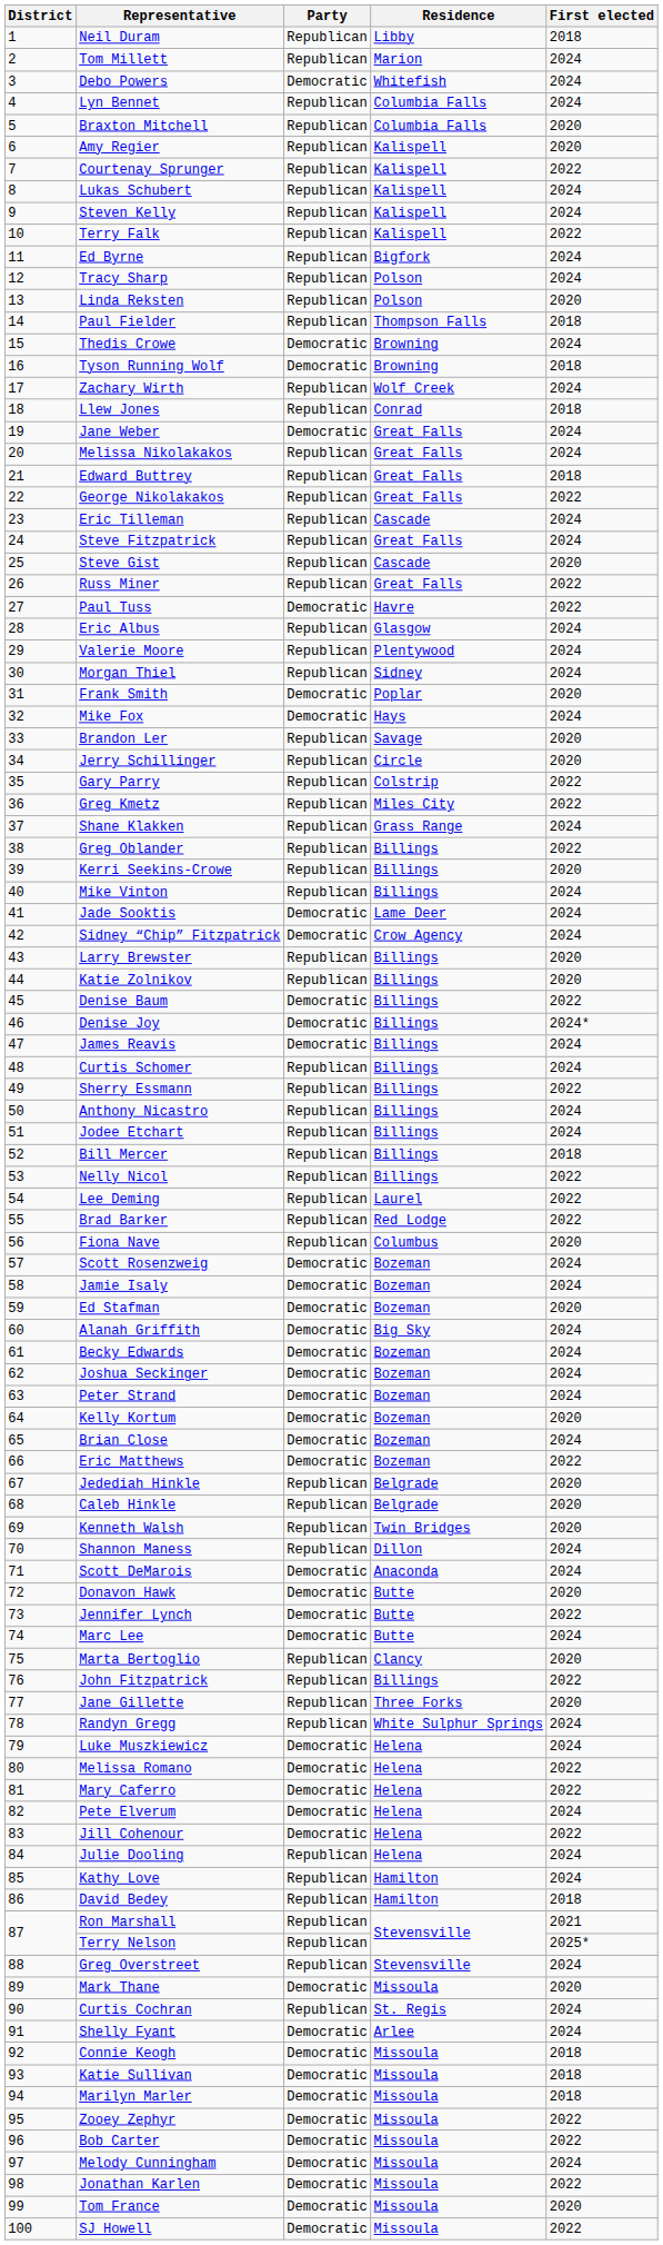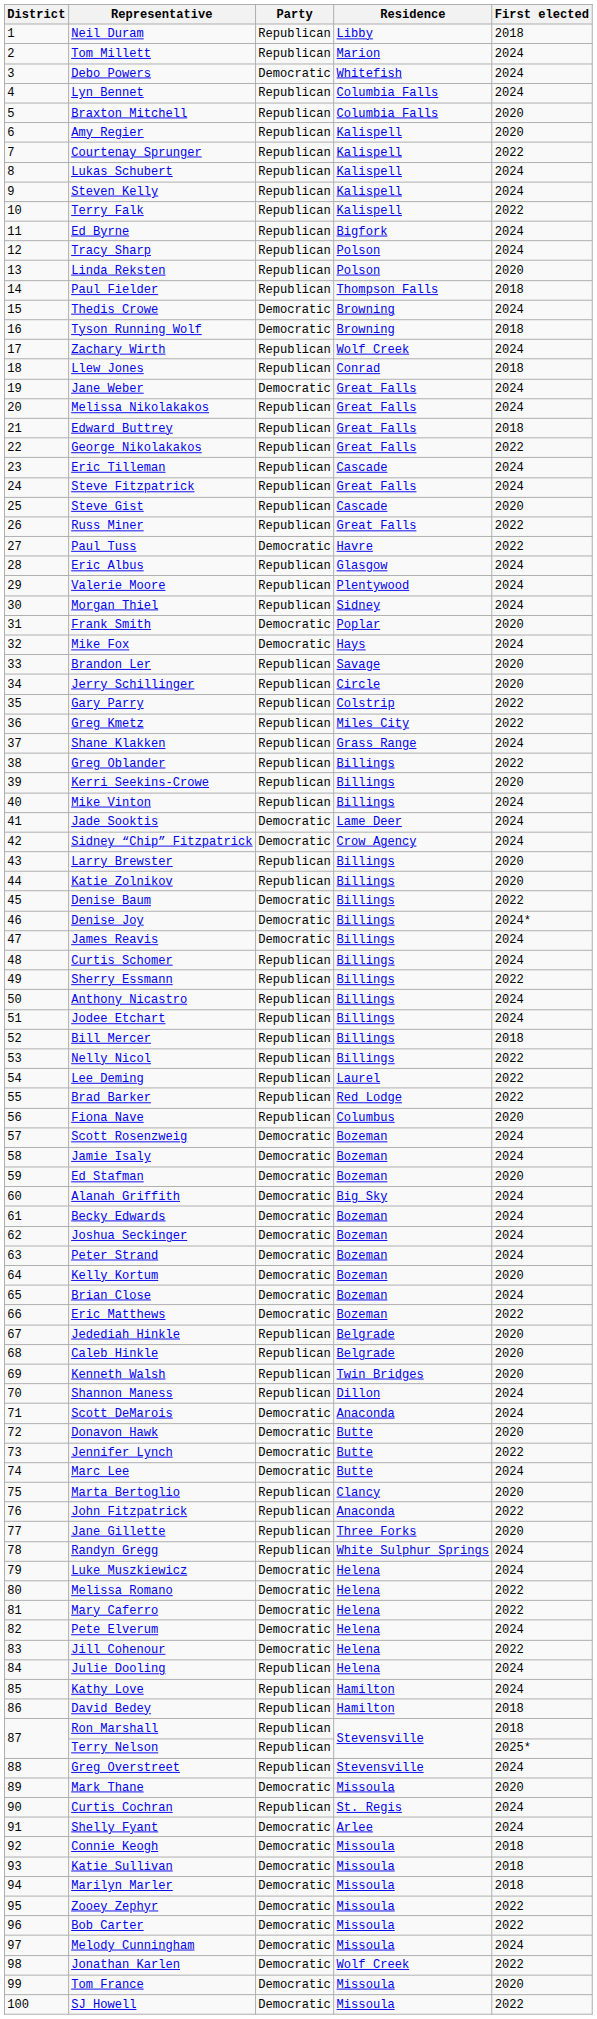 <table class="wikitable sortable">
 <tr>
 <th>District</th>
 <th>Representative</th>
 <th>Party</th>
 <th>Residence</th>
 <th>First elected</th>
 </tr>
 <tr>
 <td>1</td>
 <td><a href='#'>Neil Duram</a></td>
 <td>Republican</td>
 <td><a href='#'>Libby</a></td>
 <td>2018</td>
 </tr>
 <tr>
 <td>2</td>
 <td><a href='#'>Tom Millett</a></td>
 <td>Republican</td>
 <td><a href='#'>Marion</a></td>
 <td>2024</td>
 </tr>
 <tr>
 <td>3</td>
 <td><a href='#'>Debo Powers</a></td>
 <td>Democratic</td>
 <td><a href='#'>Whitefish</a></td>
 <td>2024</td>
 </tr>
 <tr>
 <td>4</td>
 <td><a href='#'>Lyn Bennet</a></td>
 <td>Republican</td>
 <td><a href='#'>Columbia Falls</a></td>
 <td>2024</td>
 </tr>
 <tr>
 <td>5</td>
 <td><a href='#'>Braxton Mitchell</a></td>
 <td>Republican</td>
 <td><a href='#'>Columbia Falls</a></td>
 <td>2020</td>
 </tr>
 <tr>
 <td>6</td>
 <td><a href='#'>Amy Regier</a></td>
 <td>Republican</td>
 <td><a href='#'>Kalispell</a></td>
 <td>2020</td>
 </tr>
 <tr>
 <td>7</td>
 <td><a href='#'>Courtenay Sprunger</a></td>
 <td>Republican</td>
 <td><a href='#'>Kalispell</a></td>
 <td>2022</td>
 </tr>
 <tr>
 <td>8</td>
 <td><a href='#'>Lukas Schubert</a></td>
 <td>Republican</td>
 <td><a href='#'>Kalispell</a></td>
 <td>2024</td>
 </tr>
 <tr>
 <td>9</td>
 <td><a href='#'>Steven Kelly</a></td>
 <td>Republican</td>
 <td><a href='#'>Kalispell</a></td>
 <td>2024</td>
 </tr>
 <tr>
 <td>10</td>
 <td><a href='#'>Terry Falk</a></td>
 <td>Republican</td>
 <td><a href='#'>Kalispell</a></td>
 <td>2022</td>
 </tr>
 <tr>
 <td>11</td>
 <td><a href='#'>Ed Byrne</a></td>
 <td>Republican</td>
 <td><a href='#'>Bigfork</a></td>
 <td>2024</td>
 </tr>
 <tr>
 <td>12</td>
 <td><a href='#'>Tracy Sharp</a></td>
 <td>Republican</td>
 <td><a href='#'>Polson</a></td>
 <td>2024</td>
 </tr>
 <tr>
 <td>13</td>
 <td><a href='#'>Linda Reksten</a></td>
 <td>Republican</td>
 <td><a href='#'>Polson</a></td>
 <td>2020</td>
 </tr>
 <tr>
 <td>14</td>
 <td><a href='#'>Paul Fielder</a></td>
 <td>Republican</td>
 <td><a href='#'>Thompson Falls</a></td>
 <td>2018</td>
 </tr>
 <tr>
 <td>15</td>
 <td><a href='#'>Thedis Crowe</a></td>
 <td>Democratic</td>
 <td><a href='#'>Browning</a></td>
 <td>2024</td>
 </tr>
 <tr>
 <td>16</td>
 <td><a href='#'>Tyson Running Wolf</a></td>
 <td>Democratic</td>
 <td><a href='#'>Browning</a></td>
 <td>2018</td>
 </tr>
 <tr>
 <td>17</td>
 <td><a href='#'>Zachary Wirth</a></td>
 <td>Republican</td>
 <td><a href='#'>Wolf Creek</a></td>
 <td>2024</td>
 </tr>
 <tr>
 <td>18</td>
 <td><a href='#'>Llew Jones</a></td>
 <td>Republican</td>
 <td><a href='#'>Conrad</a></td>
 <td>2018</td>
 </tr>
 <tr>
 <td>19</td>
 <td><a href='#'>Jane Weber</a></td>
 <td>Democratic</td>
 <td><a href='#'>Great Falls</a></td>
 <td>2024</td>
 </tr>
 <tr>
 <td>20</td>
 <td><a href='#'>Melissa Nikolakakos</a></td>
 <td>Republican</td>
 <td><a href='#'>Great Falls</a></td>
 <td>2024</td>
 </tr>
 <tr>
 <td>21</td>
 <td><a href='#'>Edward Buttrey</a></td>
 <td>Republican</td>
 <td><a href='#'>Great Falls</a></td>
 <td>2018</td>
 </tr>
 <tr>
 <td>22</td>
 <td><a href='#'>George Nikolakakos</a></td>
 <td>Republican</td>
 <td><a href='#'>Great Falls</a></td>
 <td>2022</td>
 </tr>
 <tr>
 <td>23</td>
 <td><a href='#'>Eric Tilleman</a></td>
 <td>Republican</td>
 <td><a href='#'>Cascade</a></td>
 <td>2024</td>
 </tr>
 <tr>
 <td>24</td>
 <td><a href='#'>Steve Fitzpatrick</a></td>
 <td>Republican</td>
 <td><a href='#'>Great Falls</a></td>
 <td>2024</td>
 </tr>
 <tr>
 <td>25</td>
 <td><a href='#'>Steve Gist</a></td>
 <td>Republican</td>
 <td><a href='#'>Cascade</a></td>
 <td>2020</td>
 </tr>
 <tr>
 <td>26</td>
 <td><a href='#'>Russ Miner</a></td>
 <td>Republican</td>
 <td><a href='#'>Great Falls</a></td>
 <td>2022</td>
 </tr>
 <tr>
 <td>27</td>
 <td><a href='#'>Paul Tuss</a></td>
 <td>Democratic</td>
 <td><a href='#'>Havre</a></td>
 <td>2022</td>
 </tr>
 <tr>
 <td>28</td>
 <td><a href='#'>Eric Albus</a></td>
 <td>Republican</td>
 <td><a href='#'>Glasgow</a></td>
 <td>2024</td>
 </tr>
 <tr>
 <td>29</td>
 <td><a href='#'>Valerie Moore</a></td>
 <td>Republican</td>
 <td><a href='#'>Plentywood</a></td>
 <td>2024</td>
 </tr>
 <tr>
 <td>30</td>
 <td><a href='#'>Morgan Thiel</a></td>
 <td>Republican</td>
 <td><a href='#'>Sidney</a></td>
 <td>2024</td>
 </tr>
 <tr>
 <td>31</td>
 <td><a href='#'>Frank Smith</a></td>
 <td>Democratic</td>
 <td><a href='#'>Poplar</a></td>
 <td>2020</td>
 </tr>
 <tr>
 <td>32</td>
 <td><a href='#'>Mike Fox</a></td>
 <td>Democratic</td>
 <td><a href='#'>Hays</a></td>
 <td>2024</td>
 </tr>
 <tr>
 <td>33</td>
 <td><a href='#'>Brandon Ler</a></td>
 <td>Republican</td>
 <td><a href='#'>Savage</a></td>
 <td>2020</td>
 </tr>
 <tr>
 <td>34</td>
 <td><a href='#'>Jerry Schillinger</a></td>
 <td>Republican</td>
 <td><a href='#'>Circle</a></td>
 <td>2020</td>
 </tr>
 <tr>
 <td>35</td>
 <td><a href='#'>Gary Parry</a></td>
 <td>Republican</td>
 <td><a href='#'>Colstrip</a></td>
 <td>2022</td>
 </tr>
 <tr>
 <td>36</td>
 <td><a href='#'>Greg Kmetz</a></td>
 <td>Republican</td>
 <td><a href='#'>Miles City</a></td>
 <td>2022</td>
 </tr>
 <tr>
 <td>37</td>
 <td><a href='#'>Shane Klakken</a></td>
 <td>Republican</td>
 <td><a href='#'>Grass Range</a></td>
 <td>2024</td>
 </tr>
 <tr>
 <td>38</td>
 <td><a href='#'>Greg Oblander</a></td>
 <td>Republican</td>
 <td><a href='#'>Billings</a></td>
 <td>2022</td>
 </tr>
 <tr>
 <td>39</td>
 <td><a href='#'>Kerri Seekins-Crowe</a></td>
 <td>Republican</td>
 <td><a href='#'>Billings</a></td>
 <td>2020</td>
 </tr>
 <tr>
 <td>40</td>
 <td><a href='#'>Mike Vinton</a></td>
 <td>Republican</td>
 <td><a href='#'>Billings</a></td>
 <td>2024</td>
 </tr>
 <tr>
 <td>41</td>
 <td><a href='#'>Jade Sooktis</a></td>
 <td>Democratic</td>
 <td><a href='#'>Lame Deer</a></td>
 <td>2024</td>
 </tr>
 <tr>
 <td>42</td>
 <td><a href='#'>Sidney “Chip” Fitzpatrick</a></td>
 <td>Democratic</td>
 <td><a href='#'>Crow Agency</a></td>
 <td>2024</td>
 </tr>
 <tr>
 <td>43</td>
 <td><a href='#'>Larry Brewster</a></td>
 <td>Republican</td>
 <td><a href='#'>Billings</a></td>
 <td>2020</td>
 </tr>
 <tr>
 <td>44</td>
 <td><a href='#'>Katie Zolnikov</a></td>
 <td>Republican</td>
 <td><a href='#'>Billings</a></td>
 <td>2020</td>
 </tr>
 <tr>
 <td>45</td>
 <td><a href='#'>Denise Baum</a></td>
 <td>Democratic</td>
 <td><a href='#'>Billings</a></td>
 <td>2022</td>
 </tr>
 <tr>
 <td>46</td>
 <td><a href='#'>Denise Joy</a></td>
 <td>Democratic</td>
 <td><a href='#'>Billings</a></td>
 <td>2024*</td>
 </tr>
 <tr>
 <td>47</td>
 <td><a href='#'>James Reavis</a></td>
 <td>Democratic</td>
 <td><a href='#'>Billings</a></td>
 <td>2024</td>
 </tr>
 <tr>
 <td>48</td>
 <td><a href='#'>Curtis Schomer</a></td>
 <td>Republican</td>
 <td><a href='#'>Billings</a></td>
 <td>2024</td>
 </tr>
 <tr>
 <td>49</td>
 <td><a href='#'>Sherry Essmann</a></td>
 <td>Republican</td>
 <td><a href='#'>Billings</a></td>
 <td>2022</td>
 </tr>
 <tr>
 <td>50</td>
 <td><a href='#'>Anthony Nicastro</a></td>
 <td>Republican</td>
 <td><a href='#'>Billings</a></td>
 <td>2024</td>
 </tr>
 <tr>
 <td>51</td>
 <td><a href='#'>Jodee Etchart</a></td>
 <td>Republican</td>
 <td><a href='#'>Billings</a></td>
 <td>2024</td>
 </tr>
 <tr>
 <td>52</td>
 <td><a href='#'>Bill Mercer</a></td>
 <td>Republican</td>
 <td><a href='#'>Billings</a></td>
 <td>2018</td>
 </tr>
 <tr>
 <td>53</td>
 <td><a href='#'>Nelly Nicol</a></td>
 <td>Republican</td>
 <td><a href='#'>Billings</a></td>
 <td>2022</td>
 </tr>
 <tr>
 <td>54</td>
 <td><a href='#'>Lee Deming</a></td>
 <td>Republican</td>
 <td><a href='#'>Laurel</a></td>
 <td>2022</td>
 </tr>
 <tr>
 <td>55</td>
 <td><a href='#'>Brad Barker</a></td>
 <td>Republican</td>
 <td><a href='#'>Red Lodge</a></td>
 <td>2022</td>
 </tr>
 <tr>
 <td>56</td>
 <td><a href='#'>Fiona Nave</a></td>
 <td>Republican</td>
 <td><a href='#'>Columbus</a></td>
 <td>2020</td>
 </tr>
 <tr>
 <td>57</td>
 <td><a href='#'>Scott Rosenzweig</a></td>
 <td>Democratic</td>
 <td><a href='#'>Bozeman</a></td>
 <td>2024</td>
 </tr>
 <tr>
 <td>58</td>
 <td><a href='#'>Jamie Isaly</a></td>
 <td>Democratic</td>
 <td><a href='#'>Bozeman</a></td>
 <td>2024</td>
 </tr>
 <tr>
 <td>59</td>
 <td><a href='#'>Ed Stafman</a></td>
 <td>Democratic</td>
 <td><a href='#'>Bozeman</a></td>
 <td>2020</td>
 </tr>
 <tr>
 <td>60</td>
 <td><a href='#'>Alanah Griffith</a></td>
 <td>Democratic</td>
 <td><a href='#'>Big Sky</a></td>
 <td>2024</td>
 </tr>
 <tr>
 <td>61</td>
 <td><a href='#'>Becky Edwards</a></td>
 <td>Democratic</td>
 <td><a href='#'>Bozeman</a></td>
 <td>2024</td>
 </tr>
 <tr>
 <td>62</td>
 <td><a href='#'>Joshua Seckinger</a></td>
 <td>Democratic</td>
 <td><a href='#'>Bozeman</a></td>
 <td>2024</td>
 </tr>
 <tr>
 <td>63</td>
 <td><a href='#'>Peter Strand</a></td>
 <td>Democratic</td>
 <td><a href='#'>Bozeman</a></td>
 <td>2024</td>
 </tr>
 <tr>
 <td>64</td>
 <td><a href='#'>Kelly Kortum</a></td>
 <td>Democratic</td>
 <td><a href='#'>Bozeman</a></td>
 <td>2020</td>
 </tr>
 <tr>
 <td>65</td>
 <td><a href='#'>Brian Close</a></td>
 <td>Democratic</td>
 <td><a href='#'>Bozeman</a></td>
 <td>2024</td>
 </tr>
 <tr>
 <td>66</td>
 <td><a href='#'>Eric Matthews</a></td>
 <td>Democratic</td>
 <td><a href='#'>Bozeman</a></td>
 <td>2022</td>
 </tr>
 <tr>
 <td>67</td>
 <td><a href='#'>Jedediah Hinkle</a></td>
 <td>Republican</td>
 <td><a href='#'>Belgrade</a></td>
 <td>2020</td>
 </tr>
 <tr>
 <td>68</td>
 <td><a href='#'>Caleb Hinkle</a></td>
 <td>Republican</td>
 <td><a href='#'>Belgrade</a></td>
 <td>2020</td>
 </tr>
 <tr>
 <td>69</td>
 <td><a href='#'>Kenneth Walsh</a></td>
 <td>Republican</td>
 <td><a href='#'>Twin Bridges</a></td>
 <td>2020</td>
 </tr>
 <tr>
 <td>70</td>
 <td><a href='#'>Shannon Maness</a></td>
 <td>Republican</td>
 <td><a href='#'>Dillon</a></td>
 <td>2024</td>
 </tr>
 <tr>
 <td>71</td>
 <td><a href='#'>Scott DeMarois</a></td>
 <td>Democratic</td>
 <td><a href='#'>Anaconda</a></td>
 <td>2024</td>
 </tr>
 <tr>
 <td>72</td>
 <td><a href='#'>Donavon Hawk</a></td>
 <td>Democratic</td>
 <td><a href='#'>Butte</a></td>
 <td>2020</td>
 </tr>
 <tr>
 <td>73</td>
 <td><a href='#'>Jennifer Lynch</a></td>
 <td>Democratic</td>
 <td><a href='#'>Butte</a></td>
 <td>2022</td>
 </tr>
 <tr>
 <td>74</td>
 <td><a href='#'>Marc Lee</a></td>
 <td>Democratic</td>
 <td><a href='#'>Butte</a></td>
 <td>2024</td>
 </tr>
 <tr>
 <td>75</td>
 <td><a href='#'>Marta Bertoglio</a></td>
 <td>Republican</td>
 <td><a href='#'>Clancy</a></td>
 <td>2020</td>
 </tr>
 <tr>
 <td>76</td>
 <td><a href='#'>John Fitzpatrick</a></td>
 <td>Republican</td>
-<td><a href='#'>Billings</a></td>
+<td><a href='#'>Anaconda</a></td>
 <td>2022</td>
 </tr>
 <tr>
 <td>77</td>
 <td><a href='#'>Jane Gillette</a></td>
 <td>Republican</td>
 <td><a href='#'>Three Forks</a></td>
 <td>2020</td>
 </tr>
 <tr>
 <td>78</td>
 <td><a href='#'>Randyn Gregg</a></td>
 <td>Republican</td>
 <td><a href='#'>White Sulphur Springs</a></td>
 <td>2024</td>
 </tr>
 <tr>
 <td>79</td>
 <td><a href='#'>Luke Muszkiewicz</a></td>
 <td>Democratic</td>
 <td><a href='#'>Helena</a></td>
 <td>2024</td>
 </tr>
 <tr>
 <td>80</td>
 <td><a href='#'>Melissa Romano</a></td>
 <td>Democratic</td>
 <td><a href='#'>Helena</a></td>
 <td>2022</td>
 </tr>
 <tr>
 <td>81</td>
 <td><a href='#'>Mary Caferro</a></td>
 <td>Democratic</td>
 <td><a href='#'>Helena</a></td>
 <td>2022</td>
 </tr>
 <tr>
 <td>82</td>
 <td><a href='#'>Pete Elverum</a></td>
 <td>Democratic</td>
 <td><a href='#'>Helena</a></td>
 <td>2024</td>
 </tr>
 <tr>
 <td>83</td>
 <td><a href='#'>Jill Cohenour</a></td>
 <td>Democratic</td>
 <td><a href='#'>Helena</a></td>
 <td>2022</td>
 </tr>
 <tr>
 <td>84</td>
 <td><a href='#'>Julie Dooling</a></td>
 <td>Republican</td>
 <td><a href='#'>Helena</a></td>
 <td>2024</td>
 </tr>
 <tr>
 <td>85</td>
 <td><a href='#'>Kathy Love</a></td>
 <td>Republican</td>
 <td><a href='#'>Hamilton</a></td>
 <td>2024</td>
 </tr>
 <tr>
 <td>86</td>
 <td><a href='#'>David Bedey</a></td>
 <td>Republican</td>
 <td><a href='#'>Hamilton</a></td>
 <td>2018</td>
 </tr>
 <tr>
 <td rowspan="2">87</td>
 <td><a href='#'>Ron Marshall</a></td>
 <td>Republican</td>
 <td rowspan="2"><a href='#'>Stevensville</a></td>
-<td>2021</td>
+<td>2018</td>
 </tr>
 <tr>
 <td><a href='#'>Terry Nelson</a></td>
 <td>Republican</td>
 <td>2025*</td>
 </tr>
 <tr>
 <td>88</td>
 <td><a href='#'>Greg Overstreet</a></td>
 <td>Republican</td>
 <td><a href='#'>Stevensville</a></td>
 <td>2024</td>
 </tr>
 <tr>
 <td>89</td>
 <td><a href='#'>Mark Thane</a></td>
 <td>Democratic</td>
 <td><a href='#'>Missoula</a></td>
 <td>2020</td>
 </tr>
 <tr>
 <td>90</td>
 <td><a href='#'>Curtis Cochran</a></td>
 <td>Republican</td>
 <td><a href='#'>St. Regis</a></td>
 <td>2024</td>
 </tr>
 <tr>
 <td>91</td>
 <td><a href='#'>Shelly Fyant</a></td>
 <td>Democratic</td>
 <td><a href='#'>Arlee</a></td>
 <td>2024</td>
 </tr>
 <tr>
 <td>92</td>
 <td><a href='#'>Connie Keogh</a></td>
 <td>Democratic</td>
 <td><a href='#'>Missoula</a></td>
 <td>2018</td>
 </tr>
 <tr>
 <td>93</td>
 <td><a href='#'>Katie Sullivan</a></td>
 <td>Democratic</td>
 <td><a href='#'>Missoula</a></td>
 <td>2018</td>
 </tr>
 <tr>
 <td>94</td>
 <td><a href='#'>Marilyn Marler</a></td>
 <td>Democratic</td>
 <td><a href='#'>Missoula</a></td>
 <td>2018</td>
 </tr>
 <tr>
 <td>95</td>
 <td><a href='#'>Zooey Zephyr</a></td>
 <td>Democratic</td>
 <td><a href='#'>Missoula</a></td>
 <td>2022</td>
 </tr>
 <tr>
 <td>96</td>
 <td><a href='#'>Bob Carter</a></td>
 <td>Democratic</td>
 <td><a href='#'>Missoula</a></td>
 <td>2022</td>
 </tr>
 <tr>
 <td>97</td>
 <td><a href='#'>Melody Cunningham</a></td>
 <td>Democratic</td>
 <td><a href='#'>Missoula</a></td>
 <td>2024</td>
 </tr>
 <tr>
 <td>98</td>
 <td><a href='#'>Jonathan Karlen</a></td>
 <td>Democratic</td>
-<td><a href='#'>Missoula</a></td>
+<td><a href='#'>Wolf Creek</a></td>
 <td>2022</td>
 </tr>
 <tr>
 <td>99</td>
 <td><a href='#'>Tom France</a></td>
 <td>Democratic</td>
 <td><a href='#'>Missoula</a></td>
 <td>2020</td>
 </tr>
 <tr>
 <td>100</td>
 <td><a href='#'>SJ Howell</a></td>
 <td>Democratic</td>
 <td><a href='#'>Missoula</a></td>
 <td>2022</td>
 </tr>
 </table>
